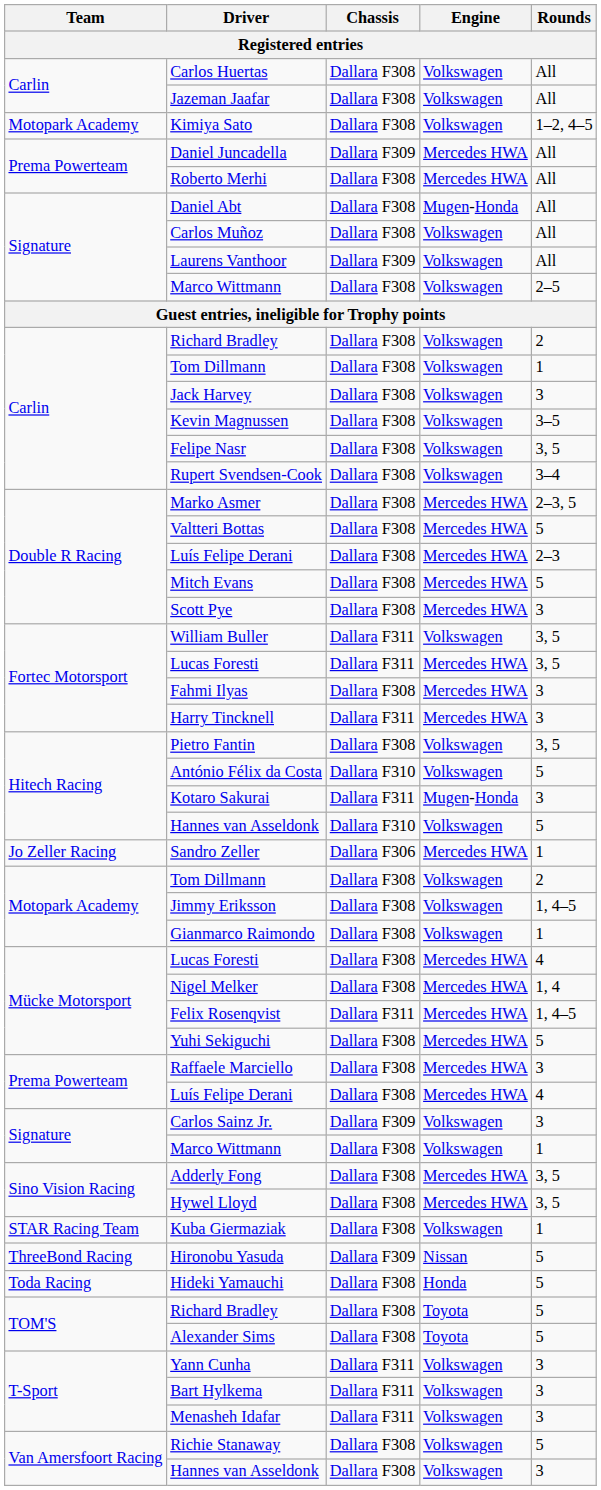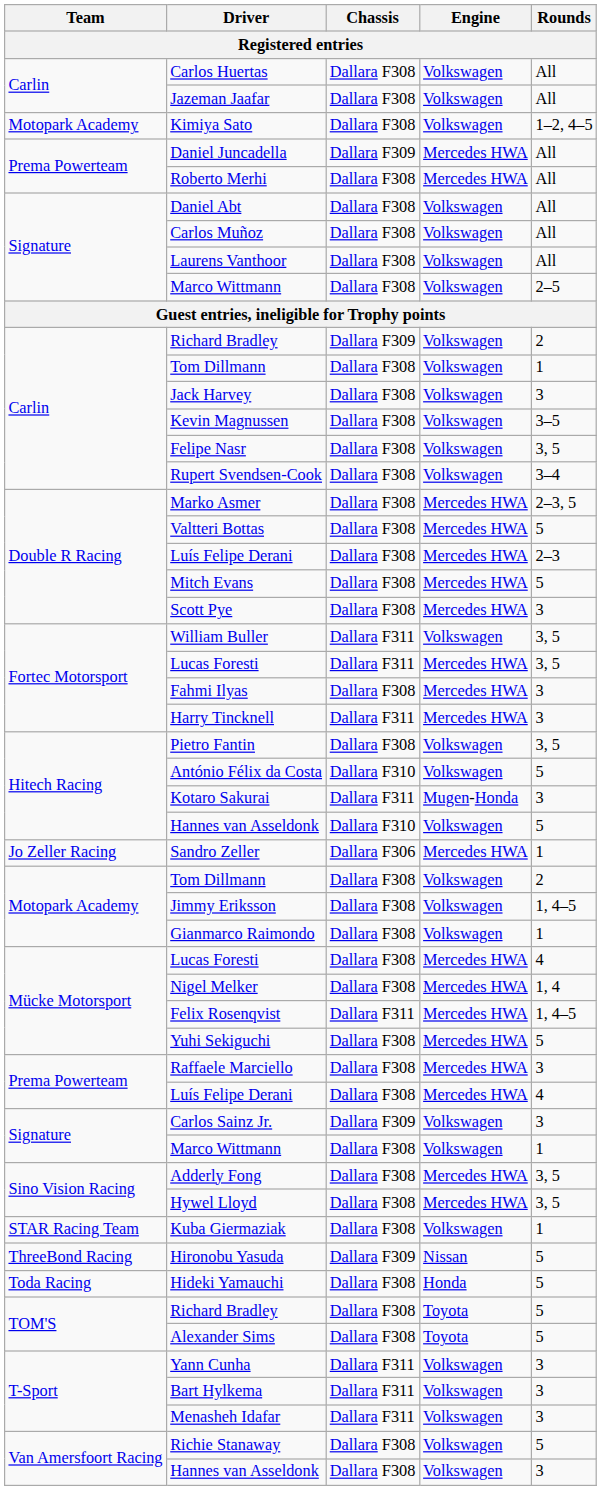 <table class="wikitable" style="font-size: 85%;">
 <tr>
 <th>Team</th>
 <th>Driver</th>
 <th>Chassis</th>
 <th>Engine</th>
 <th>Rounds</th>
 </tr>
 <tr>
 <th colspan=5>Registered entries</th>
 </tr>
 <tr>
 <td rowspan=2> <a href='#'>Carlin</a></td>
 <td> <a href='#'>Carlos Huertas</a></td>
 <td><a href='#'>Dallara</a> F308</td>
 <td><a href='#'>Volkswagen</a></td>
 <td>All</td>
 </tr>
 <tr>
 <td> <a href='#'>Jazeman Jaafar</a></td>
 <td><a href='#'>Dallara</a> F308</td>
 <td><a href='#'>Volkswagen</a></td>
 <td>All</td>
 </tr>
 <tr>
 <td> <a href='#'>Motopark Academy</a></td>
 <td> <a href='#'>Kimiya Sato</a></td>
 <td><a href='#'>Dallara</a> F308</td>
 <td><a href='#'>Volkswagen</a></td>
 <td>1–2, 4–5</td>
 </tr>
 <tr>
 <td rowspan=2> <a href='#'>Prema Powerteam</a></td>
 <td> <a href='#'>Daniel Juncadella</a></td>
 <td><a href='#'>Dallara</a> F309</td>
 <td><a href='#'>Mercedes HWA</a></td>
 <td>All</td>
 </tr>
 <tr>
 <td> <a href='#'>Roberto Merhi</a></td>
 <td><a href='#'>Dallara</a> F308</td>
 <td><a href='#'>Mercedes HWA</a></td>
 <td>All</td>
 </tr>
 <tr>
 <td rowspan=4> <a href='#'>Signature</a></td>
 <td> <a href='#'>Daniel Abt</a></td>
 <td><a href='#'>Dallara</a> F308</td>
-<td><a href='#'>Mugen</a>-<a href='#'>Honda</a></td>
+<td><a href='#'>Volkswagen</a></td>
 <td>All</td>
 </tr>
 <tr>
 <td> <a href='#'>Carlos Muñoz</a></td>
 <td><a href='#'>Dallara</a> F308</td>
 <td><a href='#'>Volkswagen</a></td>
 <td>All</td>
 </tr>
 <tr>
 <td> <a href='#'>Laurens Vanthoor</a></td>
-<td><a href='#'>Dallara</a> F309</td>
+<td><a href='#'>Dallara</a> F308</td>
 <td><a href='#'>Volkswagen</a></td>
 <td>All</td>
 </tr>
 <tr>
 <td> <a href='#'>Marco Wittmann</a></td>
 <td><a href='#'>Dallara</a> F308</td>
 <td><a href='#'>Volkswagen</a></td>
 <td>2–5</td>
 </tr>
 <tr>
 <th colspan=5>Guest entries, ineligible for Trophy points</th>
 </tr>
 <tr>
 <td rowspan=6> <a href='#'>Carlin</a></td>
 <td> <a href='#'>Richard Bradley</a></td>
-<td><a href='#'>Dallara</a> F308</td>
+<td><a href='#'>Dallara</a> F309</td>
 <td><a href='#'>Volkswagen</a></td>
 <td>2</td>
 </tr>
 <tr>
 <td> <a href='#'>Tom Dillmann</a></td>
 <td><a href='#'>Dallara</a> F308</td>
 <td><a href='#'>Volkswagen</a></td>
 <td>1</td>
 </tr>
 <tr>
 <td> <a href='#'>Jack Harvey</a></td>
 <td><a href='#'>Dallara</a> F308</td>
 <td><a href='#'>Volkswagen</a></td>
 <td>3</td>
 </tr>
 <tr>
 <td> <a href='#'>Kevin Magnussen</a></td>
 <td><a href='#'>Dallara</a> F308</td>
 <td><a href='#'>Volkswagen</a></td>
 <td>3–5</td>
 </tr>
 <tr>
 <td> <a href='#'>Felipe Nasr</a></td>
 <td><a href='#'>Dallara</a> F308</td>
 <td><a href='#'>Volkswagen</a></td>
 <td>3, 5</td>
 </tr>
 <tr>
 <td> <a href='#'>Rupert Svendsen-Cook</a></td>
 <td><a href='#'>Dallara</a> F308</td>
 <td><a href='#'>Volkswagen</a></td>
 <td>3–4</td>
 </tr>
 <tr>
 <td rowspan=5> <a href='#'>Double R Racing</a></td>
 <td> <a href='#'>Marko Asmer</a></td>
 <td><a href='#'>Dallara</a> F308</td>
 <td><a href='#'>Mercedes HWA</a></td>
 <td>2–3, 5</td>
 </tr>
 <tr>
 <td> <a href='#'>Valtteri Bottas</a></td>
 <td><a href='#'>Dallara</a> F308</td>
 <td><a href='#'>Mercedes HWA</a></td>
 <td>5</td>
 </tr>
 <tr>
 <td> <a href='#'>Luís Felipe Derani</a></td>
 <td><a href='#'>Dallara</a> F308</td>
 <td><a href='#'>Mercedes HWA</a></td>
 <td>2–3</td>
 </tr>
 <tr>
 <td> <a href='#'>Mitch Evans</a></td>
 <td><a href='#'>Dallara</a> F308</td>
 <td><a href='#'>Mercedes HWA</a></td>
 <td>5</td>
 </tr>
 <tr>
 <td> <a href='#'>Scott Pye</a></td>
 <td><a href='#'>Dallara</a> F308</td>
 <td><a href='#'>Mercedes HWA</a></td>
 <td>3</td>
 </tr>
 <tr>
 <td rowspan=4> <a href='#'>Fortec Motorsport</a></td>
 <td> <a href='#'>William Buller</a></td>
 <td><a href='#'>Dallara</a> F311</td>
 <td><a href='#'>Volkswagen</a></td>
 <td>3, 5</td>
 </tr>
 <tr>
 <td> <a href='#'>Lucas Foresti</a></td>
 <td><a href='#'>Dallara</a> F311</td>
 <td><a href='#'>Mercedes HWA</a></td>
 <td>3, 5</td>
 </tr>
 <tr>
 <td> <a href='#'>Fahmi Ilyas</a></td>
 <td><a href='#'>Dallara</a> F308</td>
 <td><a href='#'>Mercedes HWA</a></td>
 <td>3</td>
 </tr>
 <tr>
 <td> <a href='#'>Harry Tincknell</a></td>
 <td><a href='#'>Dallara</a> F311</td>
 <td><a href='#'>Mercedes HWA</a></td>
 <td>3</td>
 </tr>
 <tr>
 <td rowspan=4> <a href='#'>Hitech Racing</a></td>
 <td> <a href='#'>Pietro Fantin</a></td>
 <td><a href='#'>Dallara</a> F308</td>
 <td><a href='#'>Volkswagen</a></td>
 <td>3, 5</td>
 </tr>
 <tr>
 <td> <a href='#'>António Félix da Costa</a></td>
 <td><a href='#'>Dallara</a> F310</td>
 <td><a href='#'>Volkswagen</a></td>
 <td>5</td>
 </tr>
 <tr>
 <td> <a href='#'>Kotaro Sakurai</a></td>
 <td><a href='#'>Dallara</a> F311</td>
 <td><a href='#'>Mugen</a>-<a href='#'>Honda</a></td>
 <td>3</td>
 </tr>
 <tr>
 <td> <a href='#'>Hannes van Asseldonk</a></td>
 <td><a href='#'>Dallara</a> F310</td>
 <td><a href='#'>Volkswagen</a></td>
 <td>5</td>
 </tr>
 <tr>
 <td> <a href='#'>Jo Zeller Racing</a></td>
 <td> <a href='#'>Sandro Zeller</a></td>
 <td><a href='#'>Dallara</a> F306</td>
 <td><a href='#'>Mercedes HWA</a></td>
 <td>1</td>
 </tr>
 <tr>
 <td rowspan=3> <a href='#'>Motopark Academy</a></td>
 <td> <a href='#'>Tom Dillmann</a></td>
 <td><a href='#'>Dallara</a> F308</td>
 <td><a href='#'>Volkswagen</a></td>
 <td>2</td>
 </tr>
 <tr>
 <td> <a href='#'>Jimmy Eriksson</a></td>
 <td><a href='#'>Dallara</a> F308</td>
 <td><a href='#'>Volkswagen</a></td>
 <td>1, 4–5</td>
 </tr>
 <tr>
 <td> <a href='#'>Gianmarco Raimondo</a></td>
 <td><a href='#'>Dallara</a> F308</td>
 <td><a href='#'>Volkswagen</a></td>
 <td>1</td>
 </tr>
 <tr>
 <td rowspan=4> <a href='#'>Mücke Motorsport</a></td>
 <td> <a href='#'>Lucas Foresti</a></td>
 <td><a href='#'>Dallara</a> F308</td>
 <td><a href='#'>Mercedes HWA</a></td>
 <td>4</td>
 </tr>
 <tr>
 <td> <a href='#'>Nigel Melker</a></td>
 <td><a href='#'>Dallara</a> F308</td>
 <td><a href='#'>Mercedes HWA</a></td>
 <td>1, 4</td>
 </tr>
 <tr>
 <td> <a href='#'>Felix Rosenqvist</a></td>
 <td><a href='#'>Dallara</a> F311</td>
 <td><a href='#'>Mercedes HWA</a></td>
 <td>1, 4–5</td>
 </tr>
 <tr>
 <td> <a href='#'>Yuhi Sekiguchi</a></td>
 <td><a href='#'>Dallara</a> F308</td>
 <td><a href='#'>Mercedes HWA</a></td>
 <td>5</td>
 </tr>
 <tr>
 <td rowspan=2> <a href='#'>Prema Powerteam</a></td>
 <td> <a href='#'>Raffaele Marciello</a></td>
 <td><a href='#'>Dallara</a> F308</td>
 <td><a href='#'>Mercedes HWA</a></td>
 <td>3</td>
 </tr>
 <tr>
 <td> <a href='#'>Luís Felipe Derani</a></td>
 <td><a href='#'>Dallara</a> F308</td>
 <td><a href='#'>Mercedes HWA</a></td>
 <td>4</td>
 </tr>
 <tr>
 <td rowspan=2> <a href='#'>Signature</a></td>
 <td> <a href='#'>Carlos Sainz Jr.</a></td>
 <td><a href='#'>Dallara</a> F309</td>
 <td><a href='#'>Volkswagen</a></td>
 <td>3</td>
 </tr>
 <tr>
 <td> <a href='#'>Marco Wittmann</a></td>
 <td><a href='#'>Dallara</a> F308</td>
 <td><a href='#'>Volkswagen</a></td>
 <td>1</td>
 </tr>
 <tr>
 <td rowspan=2> <a href='#'>Sino Vision Racing</a></td>
 <td> <a href='#'>Adderly Fong</a></td>
 <td><a href='#'>Dallara</a> F308</td>
 <td><a href='#'>Mercedes HWA</a></td>
 <td>3, 5</td>
 </tr>
 <tr>
 <td> <a href='#'>Hywel Lloyd</a></td>
 <td><a href='#'>Dallara</a> F308</td>
 <td><a href='#'>Mercedes HWA</a></td>
 <td>3, 5</td>
 </tr>
 <tr>
 <td> <a href='#'>STAR Racing Team</a></td>
 <td> <a href='#'>Kuba Giermaziak</a></td>
 <td><a href='#'>Dallara</a> F308</td>
 <td><a href='#'>Volkswagen</a></td>
 <td>1</td>
 </tr>
 <tr>
 <td> <a href='#'>ThreeBond Racing</a></td>
 <td> <a href='#'>Hironobu Yasuda</a></td>
 <td><a href='#'>Dallara</a> F309</td>
 <td><a href='#'>Nissan</a></td>
 <td>5</td>
 </tr>
 <tr>
 <td> <a href='#'>Toda Racing</a></td>
 <td> <a href='#'>Hideki Yamauchi</a></td>
 <td><a href='#'>Dallara</a> F308</td>
 <td><a href='#'>Honda</a></td>
 <td>5</td>
 </tr>
 <tr>
 <td rowspan=2> <a href='#'>TOM'S</a></td>
 <td> <a href='#'>Richard Bradley</a></td>
 <td><a href='#'>Dallara</a> F308</td>
 <td><a href='#'>Toyota</a></td>
 <td>5</td>
 </tr>
 <tr>
 <td> <a href='#'>Alexander Sims</a></td>
 <td><a href='#'>Dallara</a> F308</td>
 <td><a href='#'>Toyota</a></td>
 <td>5</td>
 </tr>
 <tr>
 <td rowspan=3> <a href='#'>T-Sport</a></td>
 <td> <a href='#'>Yann Cunha</a></td>
 <td><a href='#'>Dallara</a> F311</td>
 <td><a href='#'>Volkswagen</a></td>
 <td>3</td>
 </tr>
 <tr>
 <td> <a href='#'>Bart Hylkema</a></td>
 <td><a href='#'>Dallara</a> F311</td>
 <td><a href='#'>Volkswagen</a></td>
 <td>3</td>
 </tr>
 <tr>
 <td> <a href='#'>Menasheh Idafar</a></td>
 <td><a href='#'>Dallara</a> F311</td>
 <td><a href='#'>Volkswagen</a></td>
 <td>3</td>
 </tr>
 <tr>
 <td rowspan=2> <a href='#'>Van Amersfoort Racing</a></td>
 <td> <a href='#'>Richie Stanaway</a></td>
 <td><a href='#'>Dallara</a> F308</td>
 <td><a href='#'>Volkswagen</a></td>
 <td>5</td>
 </tr>
 <tr>
 <td> <a href='#'>Hannes van Asseldonk</a></td>
 <td><a href='#'>Dallara</a> F308</td>
 <td><a href='#'>Volkswagen</a></td>
 <td>3</td>
 </tr>
 </table>
